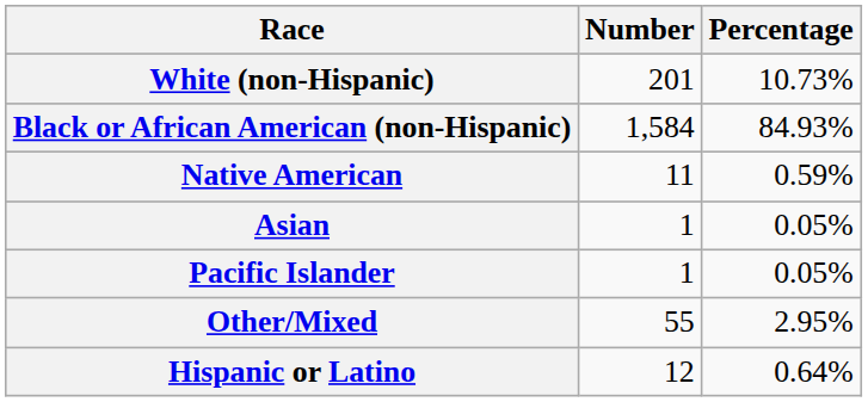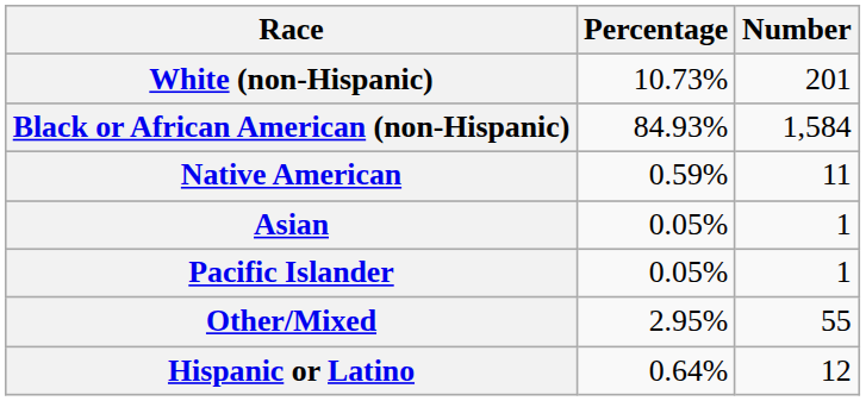 <table class="wikitable" style="text-align:right">
 <tr>
 <th scope="col">Race</th>
+<th scope="col">Percentage</th>
 <th scope="col">Number</th>
-<th scope="col">Percentage</th>
 </tr>
 <tr>
 <th scope="row"><a href='#'>White</a> (non-Hispanic)</th>
+<td>10.73%</td>
 <td>201</td>
-<td>10.73%</td>
 </tr>
 <tr>
 <th scope="row"><a href='#'>Black or African American</a> (non-Hispanic)</th>
+<td>84.93%</td>
 <td>1,584</td>
-<td>84.93%</td>
 </tr>
 <tr>
 <th scope="row"><a href='#'>Native American</a></th>
+<td>0.59%</td>
 <td>11</td>
-<td>0.59%</td>
 </tr>
 <tr>
 <th scope="row"><a href='#'>Asian</a></th>
+<td>0.05%</td>
 <td>1</td>
-<td>0.05%</td>
 </tr>
 <tr>
 <th scope="row"><a href='#'>Pacific Islander</a></th>
+<td>0.05%</td>
 <td>1</td>
-<td>0.05%</td>
 </tr>
 <tr>
 <th scope="row"><a href='#'>Other/Mixed</a></th>
+<td>2.95%</td>
 <td>55</td>
-<td>2.95%</td>
 </tr>
 <tr>
 <th scope="row"><a href='#'>Hispanic</a> or <a href='#'>Latino</a></th>
+<td>0.64%</td>
 <td>12</td>
-<td>0.64%</td>
 </tr>
 </table>
